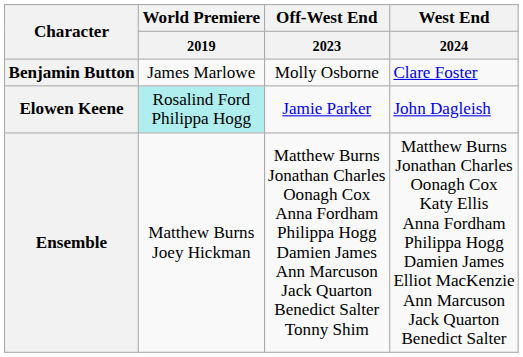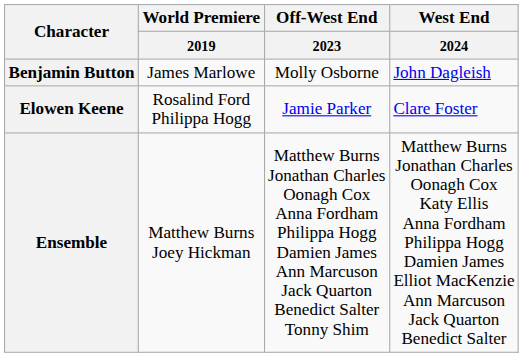 <table class="wikitable">
 <tr>
 <th rowspan="2">Character</th>
 <th>World Premiere</th>
 <th>Off-West End</th>
 <th>West End</th>
 </tr>
 <tr>
 <th><small>2019</small></th>
 <th><small>2023</small></th>
 <th><small>2024</small></th>
 </tr>
 <tr>
 <th>Benjamin Button</th>
 <td align=center>James Marlowe</td>
 <td align=center>Molly Osborne</td>
-<td><a href='#'>Clare Foster</a></td>
+<td><a href='#'>John Dagleish</a></td>
 </tr>
 <tr>
 <th>Elowen Keene</th>
-<td align=center style="background: paleturquoise;">Rosalind Ford<br>Philippa Hogg</td>
+<td align=center>Rosalind Ford<br>Philippa Hogg</td>
 <td align=center><a href='#'>Jamie Parker</a></td>
-<td><a href='#'>John Dagleish</a></td>
+<td><a href='#'>Clare Foster</a></td>
 </tr>
 <tr>
 <th>Ensemble</th>
 <td align="center">Matthew Burns<br>Joey Hickman</td>
 <td align="center">Matthew Burns<br>Jonathan Charles<br>Oonagh Cox<br>Anna Fordham<br>Philippa Hogg<br>Damien James<br>Ann Marcuson<br>Jack Quarton<br>Benedict Salter<br>Tonny Shim</td>
 <td align="center">Matthew Burns<br>Jonathan Charles<br>Oonagh Cox<br>Katy Ellis<br>Anna Fordham<br>Philippa Hogg<br>Damien James<br>Elliot MacKenzie<br>Ann Marcuson<br>Jack Quarton<br>Benedict Salter</td>
 </tr>
 </table>
